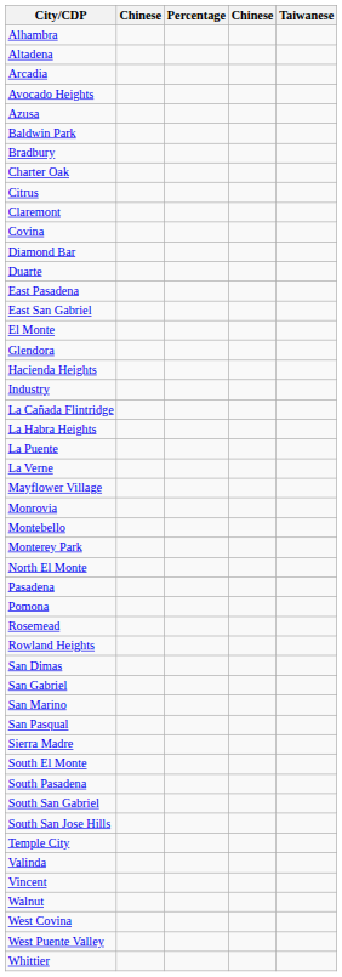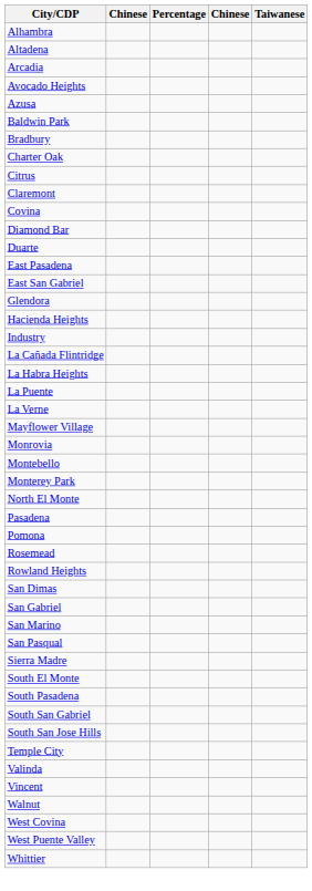 <table class="wikitable sortable">
 <tr>
 <th>City/CDP</th>
 <th data-sort-type="number">Chinese<br></th>
 <th data-sort-type="number">Percentage<br></th>
 <th data-sort-type="number">Chinese<br></th>
 <th data-sort-type="number">Taiwanese<br></th>
 </tr>
 <tr>
 <td><a href='#'>Alhambra</a></td>
 <td align=right></td>
 <td align=right></td>
 <td align=right></td>
 <td align=right></td>
 </tr>
 <tr>
 <td><a href='#'>Altadena</a></td>
 <td align=right></td>
 <td align=right></td>
 <td align=right></td>
 <td align=right></td>
 </tr>
 <tr>
 <td><a href='#'>Arcadia</a></td>
 <td align=right></td>
 <td align=right></td>
 <td align=right></td>
 <td align=right></td>
 </tr>
 <tr>
 <td><a href='#'>Avocado Heights</a></td>
 <td align=right></td>
 <td align=right></td>
 <td align=right></td>
 <td align=right></td>
 </tr>
 <tr>
 <td><a href='#'>Azusa</a></td>
 <td align=right></td>
 <td align=right></td>
 <td align=right></td>
 <td align=right></td>
 </tr>
 <tr>
 <td><a href='#'>Baldwin Park</a></td>
 <td align=right></td>
 <td align=right></td>
 <td align=right></td>
 <td align=right></td>
 </tr>
 <tr>
 <td><a href='#'>Bradbury</a></td>
 <td align=right></td>
 <td align=right></td>
 <td align=right></td>
 <td align=right></td>
 </tr>
 <tr>
 <td><a href='#'>Charter Oak</a></td>
 <td align=right></td>
 <td align=right></td>
 <td align=right></td>
 <td align=right></td>
 </tr>
 <tr>
 <td><a href='#'>Citrus</a></td>
 <td align=right></td>
 <td align=right></td>
 <td align=right></td>
 <td align=right></td>
 </tr>
 <tr>
 <td><a href='#'>Claremont</a></td>
 <td align=right></td>
 <td align=right></td>
 <td align=right></td>
 <td align=right></td>
 </tr>
 <tr>
 <td><a href='#'>Covina</a></td>
 <td align=right></td>
 <td align=right></td>
 <td align=right></td>
 <td align=right></td>
 </tr>
 <tr>
 <td><a href='#'>Diamond Bar</a></td>
 <td align=right></td>
 <td align=right></td>
 <td align=right></td>
 <td align=right></td>
 </tr>
 <tr>
 <td><a href='#'>Duarte</a></td>
 <td align=right></td>
 <td align=right></td>
 <td align=right></td>
 <td align=right></td>
 </tr>
 <tr>
 <td><a href='#'>East Pasadena</a></td>
 <td align=right></td>
 <td align=right></td>
 <td align=right></td>
 <td align=right></td>
 </tr>
 <tr>
 <td><a href='#'>East San Gabriel</a></td>
-<td align=right></td>
-<td align=right></td>
-<td align=right></td>
-<td align=right></td>
-</tr>
-<tr>
-<td><a href='#'>El Monte</a></td>
 <td align=right></td>
 <td align=right></td>
 <td align=right></td>
 <td align=right></td>
 </tr>
 <tr>
 <td><a href='#'>Glendora</a></td>
 <td align=right></td>
 <td align=right></td>
 <td align=right></td>
 <td align=right></td>
 </tr>
 <tr>
 <td><a href='#'>Hacienda Heights</a></td>
 <td align=right></td>
 <td align=right></td>
 <td align=right></td>
 <td align=right></td>
 </tr>
 <tr>
 <td><a href='#'>Industry</a></td>
 <td align=right></td>
 <td align=right></td>
 <td align=right></td>
 <td align=right></td>
 </tr>
 <tr>
 <td><a href='#'>La Cañada Flintridge</a></td>
 <td align=right></td>
 <td align=right></td>
 <td align=right></td>
 <td align=right></td>
 </tr>
 <tr>
 <td><a href='#'>La Habra Heights</a></td>
 <td align=right></td>
 <td align=right></td>
 <td align=right></td>
 <td align=right></td>
 </tr>
 <tr>
 <td><a href='#'>La Puente</a></td>
 <td align=right></td>
 <td align=right></td>
 <td align=right></td>
 <td align=right></td>
 </tr>
 <tr>
 <td><a href='#'>La Verne</a></td>
 <td align=right></td>
 <td align=right></td>
 <td align=right></td>
 <td align=right></td>
 </tr>
 <tr>
 <td><a href='#'>Mayflower Village</a></td>
 <td align=right></td>
 <td align=right></td>
 <td align=right></td>
 <td align=right></td>
 </tr>
 <tr>
 <td><a href='#'>Monrovia</a></td>
 <td align=right></td>
 <td align=right></td>
 <td align=right></td>
 <td align=right></td>
 </tr>
 <tr>
 <td><a href='#'>Montebello</a></td>
 <td align=right></td>
 <td align=right></td>
 <td align=right></td>
 <td align=right></td>
 </tr>
 <tr>
 <td><a href='#'>Monterey Park</a></td>
 <td align=right></td>
 <td align=right></td>
 <td align=right></td>
 <td align=right></td>
 </tr>
 <tr>
 <td><a href='#'>North El Monte</a></td>
 <td align=right></td>
 <td align=right></td>
 <td align=right></td>
 <td align=right></td>
 </tr>
 <tr>
 <td><a href='#'>Pasadena</a></td>
 <td align=right></td>
 <td align=right></td>
 <td align=right></td>
 <td align=right></td>
 </tr>
 <tr>
 <td><a href='#'>Pomona</a></td>
 <td align=right></td>
 <td align=right></td>
 <td align=right></td>
 <td align=right></td>
 </tr>
 <tr>
 <td><a href='#'>Rosemead</a></td>
 <td align=right></td>
 <td align=right></td>
 <td align=right></td>
 <td align=right></td>
 </tr>
 <tr>
 <td><a href='#'>Rowland Heights</a></td>
 <td align=right></td>
 <td align=right></td>
 <td align=right></td>
 <td align=right></td>
 </tr>
 <tr>
 <td><a href='#'>San Dimas</a></td>
 <td align=right></td>
 <td align=right></td>
 <td align=right></td>
 <td align=right></td>
 </tr>
 <tr>
 <td><a href='#'>San Gabriel</a></td>
 <td align=right></td>
 <td align=right></td>
 <td align=right></td>
 <td align=right></td>
 </tr>
 <tr>
 <td><a href='#'>San Marino</a></td>
 <td align=right></td>
 <td align=right></td>
 <td align=right></td>
 <td align=right></td>
 </tr>
 <tr>
 <td><a href='#'>San Pasqual</a></td>
 <td align=right></td>
 <td align=right></td>
 <td align=right></td>
 <td align=right></td>
 </tr>
 <tr>
 <td><a href='#'>Sierra Madre</a></td>
 <td align=right></td>
 <td align=right></td>
 <td align=right></td>
 <td align=right></td>
 </tr>
 <tr>
 <td><a href='#'>South El Monte</a></td>
 <td align=right></td>
 <td align=right></td>
 <td align=right></td>
 <td align=right></td>
 </tr>
 <tr>
 <td><a href='#'>South Pasadena</a></td>
 <td align=right></td>
 <td align=right></td>
 <td align=right></td>
 <td align=right></td>
 </tr>
 <tr>
 <td><a href='#'>South San Gabriel</a></td>
 <td align=right></td>
 <td align=right></td>
 <td align=right></td>
 <td align=right></td>
 </tr>
 <tr>
 <td><a href='#'>South San Jose Hills</a></td>
 <td align=right></td>
 <td align=right></td>
 <td align=right></td>
 <td align=right></td>
 </tr>
 <tr>
 <td><a href='#'>Temple City</a></td>
 <td align=right></td>
 <td align=right></td>
 <td align=right></td>
 <td align=right></td>
 </tr>
 <tr>
 <td><a href='#'>Valinda</a></td>
 <td align=right></td>
 <td align=right></td>
 <td align=right></td>
 <td align=right></td>
 </tr>
 <tr>
 <td><a href='#'>Vincent</a></td>
 <td align=right></td>
 <td align=right></td>
 <td align=right></td>
 <td align=right></td>
 </tr>
 <tr>
 <td><a href='#'>Walnut</a></td>
 <td align=right></td>
 <td align=right></td>
 <td align=right></td>
 <td align=right></td>
 </tr>
 <tr>
 <td><a href='#'>West Covina</a></td>
 <td align=right></td>
 <td align=right></td>
 <td align=right></td>
 <td align=right></td>
 </tr>
 <tr>
 <td><a href='#'>West Puente Valley</a></td>
 <td align=right></td>
 <td align=right></td>
 <td align=right></td>
 <td align=right></td>
 </tr>
 <tr>
 <td><a href='#'>Whittier</a></td>
 <td align=right></td>
 <td align=right></td>
 <td align=right></td>
 <td align=right></td>
 </tr>
 </table>
